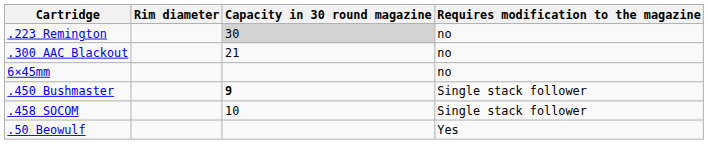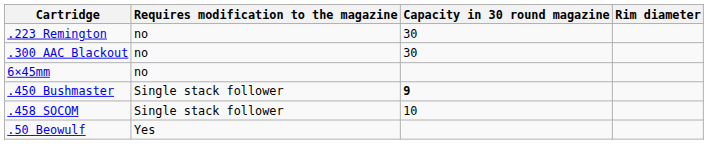 <table class="wikitable">
 <tr>
 <th>Cartridge</th>
+<th>Requires modification to the magazine</th>
+<th>Capacity in 30 round magazine</th>
 <th>Rim diameter</th>
-<th>Capacity in 30 round magazine</th>
-<th>Requires modification to the magazine</th>
 </tr>
 <tr>
 <td><a href='#'>.223 Remington</a></td>
+<td>no</td>
+<td>30</td>
 <td></td>
-<td style="background: lightgrey;">30</td>
-<td>no</td>
 </tr>
 <tr>
 <td><a href='#'>.300 AAC Blackout</a></td>
+<td>no</td>
+<td>30</td>
 <td></td>
-<td>21</td>
-<td>no</td>
 </tr>
 <tr>
 <td><a href='#'>6×45mm</a></td>
+<td>no</td>
 <td></td>
 <td></td>
-<td>no</td>
 </tr>
 <tr>
 <td><a href='#'>.450 Bushmaster</a></td>
+<td>Single stack follower</td>
+<td><strong>9</strong></td>
 <td></td>
-<td><strong>9</strong></td>
-<td>Single stack follower</td>
 </tr>
 <tr>
 <td><a href='#'>.458 SOCOM</a></td>
+<td>Single stack follower</td>
+<td>10</td>
 <td></td>
-<td>10</td>
-<td>Single stack follower</td>
 </tr>
 <tr>
 <td><a href='#'>.50 Beowulf</a></td>
+<td>Yes</td>
 <td></td>
 <td></td>
-<td>Yes</td>
 </tr>
 </table>
